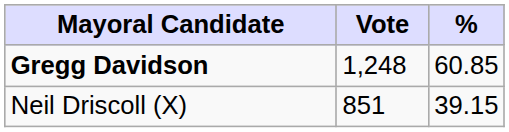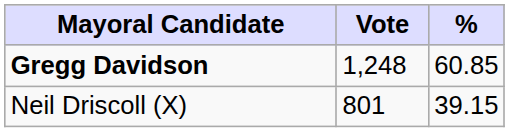 <table class="wikitable">
 <tr>
 <th style="background:#ddf; width:200px;">Mayoral Candidate</th>
 <th style="background:#ddf; width:50px;">Vote</th>
 <th style="background:#ddf; width:30px;">%</th>
 </tr>
 <tr>
 <td><strong>Gregg Davidson</strong></td>
 <td>1,248</td>
 <td>60.85</td>
 </tr>
 <tr>
 <td>Neil Driscoll (X)</td>
-<td>851</td>
+<td>801</td>
 <td>39.15</td>
 </tr>
 </table>
